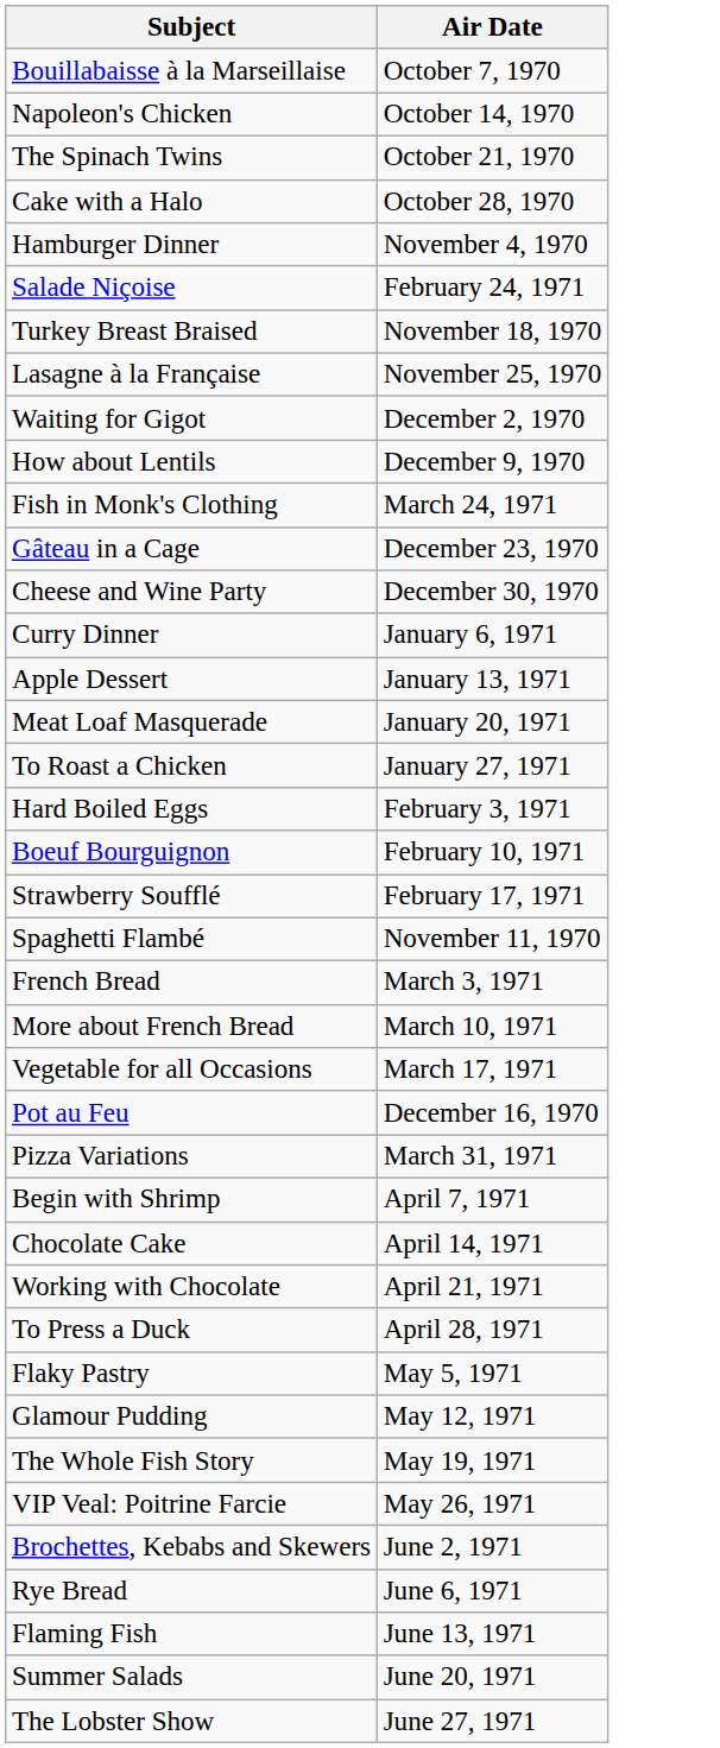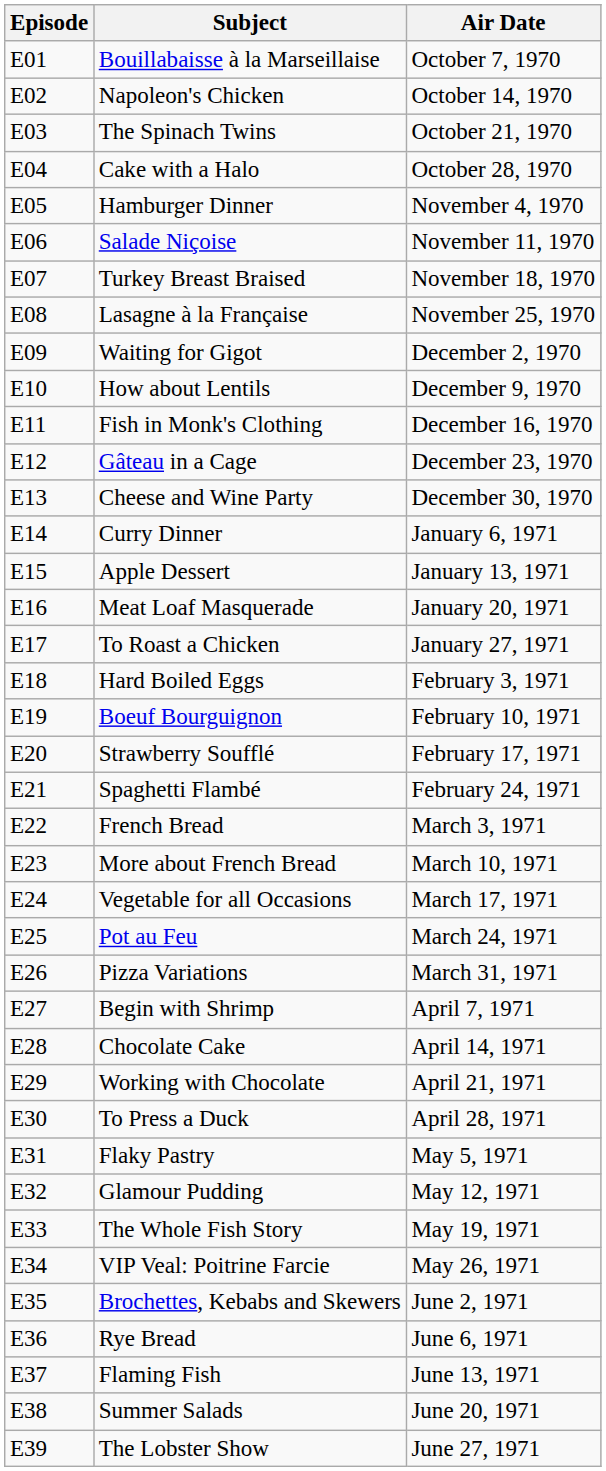 <table class="wikitable">
 <tr>
+<th>Episode</th>
 <th>Subject</th>
 <th>Air Date</th>
 </tr>
 <tr>
+<td>E01</td>
 <td><a href='#'>Bouillabaisse</a> à la Marseillaise</td>
 <td>October 7, 1970</td>
 </tr>
 <tr>
+<td>E02</td>
 <td>Napoleon's Chicken</td>
 <td>October 14, 1970</td>
 </tr>
 <tr>
+<td>E03</td>
 <td>The Spinach Twins</td>
 <td>October 21, 1970</td>
 </tr>
 <tr>
+<td>E04</td>
 <td>Cake with a Halo</td>
 <td>October 28, 1970</td>
 </tr>
 <tr>
+<td>E05</td>
 <td>Hamburger Dinner</td>
 <td>November 4, 1970</td>
 </tr>
 <tr>
+<td>E06</td>
 <td><a href='#'>Salade Niçoise</a></td>
-<td>February 24, 1971</td>
+<td>November 11, 1970</td>
 </tr>
 <tr>
+<td>E07</td>
 <td>Turkey Breast Braised</td>
 <td>November 18, 1970</td>
 </tr>
 <tr>
+<td>E08</td>
 <td>Lasagne à la Française</td>
 <td>November 25, 1970</td>
 </tr>
 <tr>
+<td>E09</td>
 <td>Waiting for Gigot</td>
 <td>December 2, 1970</td>
 </tr>
 <tr>
+<td>E10</td>
 <td>How about Lentils</td>
 <td>December 9, 1970</td>
 </tr>
 <tr>
+<td>E11</td>
 <td>Fish in Monk's Clothing</td>
-<td>March 24, 1971</td>
+<td>December 16, 1970</td>
 </tr>
 <tr>
+<td>E12</td>
 <td><a href='#'>Gâteau</a> in a Cage</td>
 <td>December 23, 1970</td>
 </tr>
 <tr>
+<td>E13</td>
 <td>Cheese and Wine Party</td>
 <td>December 30, 1970</td>
 </tr>
 <tr>
+<td>E14</td>
 <td>Curry Dinner</td>
 <td>January 6, 1971</td>
 </tr>
 <tr>
+<td>E15</td>
 <td>Apple Dessert</td>
 <td>January 13, 1971</td>
 </tr>
 <tr>
+<td>E16</td>
 <td>Meat Loaf Masquerade</td>
 <td>January 20, 1971</td>
 </tr>
 <tr>
+<td>E17</td>
 <td>To Roast a Chicken</td>
 <td>January 27, 1971</td>
 </tr>
 <tr>
+<td>E18</td>
 <td>Hard Boiled Eggs</td>
 <td>February 3, 1971</td>
 </tr>
 <tr>
+<td>E19</td>
 <td><a href='#'>Boeuf Bourguignon</a></td>
 <td>February 10, 1971</td>
 </tr>
 <tr>
+<td>E20</td>
 <td>Strawberry Soufflé</td>
 <td>February 17, 1971</td>
 </tr>
 <tr>
+<td>E21</td>
 <td>Spaghetti Flambé</td>
-<td>November 11, 1970</td>
+<td>February 24, 1971</td>
 </tr>
 <tr>
+<td>E22</td>
 <td>French Bread</td>
 <td>March 3, 1971</td>
 </tr>
 <tr>
+<td>E23</td>
 <td>More about French Bread</td>
 <td>March 10, 1971</td>
 </tr>
 <tr>
+<td>E24</td>
 <td>Vegetable for all Occasions</td>
 <td>March 17, 1971</td>
 </tr>
 <tr>
+<td>E25</td>
 <td><a href='#'>Pot au Feu</a></td>
-<td>December 16, 1970</td>
+<td>March 24, 1971</td>
 </tr>
 <tr>
+<td>E26</td>
 <td>Pizza Variations</td>
 <td>March 31, 1971</td>
 </tr>
 <tr>
+<td>E27</td>
 <td>Begin with Shrimp</td>
 <td>April 7, 1971</td>
 </tr>
 <tr>
+<td>E28</td>
 <td>Chocolate Cake</td>
 <td>April 14, 1971</td>
 </tr>
 <tr>
+<td>E29</td>
 <td>Working with Chocolate</td>
 <td>April 21, 1971</td>
 </tr>
 <tr>
+<td>E30</td>
 <td>To Press a Duck</td>
 <td>April 28, 1971</td>
 </tr>
 <tr>
+<td>E31</td>
 <td>Flaky Pastry</td>
 <td>May 5, 1971</td>
 </tr>
 <tr>
+<td>E32</td>
 <td>Glamour Pudding</td>
 <td>May 12, 1971</td>
 </tr>
 <tr>
+<td>E33</td>
 <td>The Whole Fish Story</td>
 <td>May 19, 1971</td>
 </tr>
 <tr>
+<td>E34</td>
 <td>VIP Veal: Poitrine Farcie</td>
 <td>May 26, 1971</td>
 </tr>
 <tr>
+<td>E35</td>
 <td><a href='#'>Brochettes</a>, Kebabs and Skewers</td>
 <td>June 2, 1971</td>
 </tr>
 <tr>
+<td>E36</td>
 <td>Rye Bread</td>
 <td>June 6, 1971</td>
 </tr>
 <tr>
+<td>E37</td>
 <td>Flaming Fish</td>
 <td>June 13, 1971</td>
 </tr>
 <tr>
+<td>E38</td>
 <td>Summer Salads</td>
 <td>June 20, 1971</td>
 </tr>
 <tr>
+<td>E39</td>
 <td>The Lobster Show</td>
 <td>June 27, 1971</td>
 </tr>
 </table>
